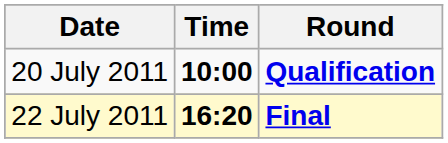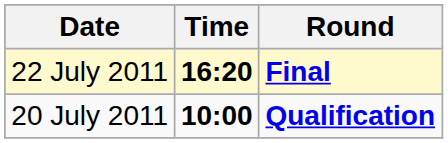 <table class="wikitable">
 <tr>
 <th>Date</th>
 <th>Time</th>
 <th>Round</th>
 </tr>
+<tr style=background:lemonchiffon>
+<td>22 July 2011</td>
+<td><strong>16:20</strong></td>
+<td><strong><a href='#'>Final</a></strong></td>
+</tr>
 <tr>
 <td>20 July 2011</td>
 <td><strong>10:00</strong></td>
 <td><strong><a href='#'>Qualification</a></strong></td>
 </tr>
-<tr style=background:lemonchiffon>
-<td>22 July 2011</td>
-<td><strong>16:20</strong></td>
-<td><strong><a href='#'>Final</a></strong></td>
-</tr>
 </table>
